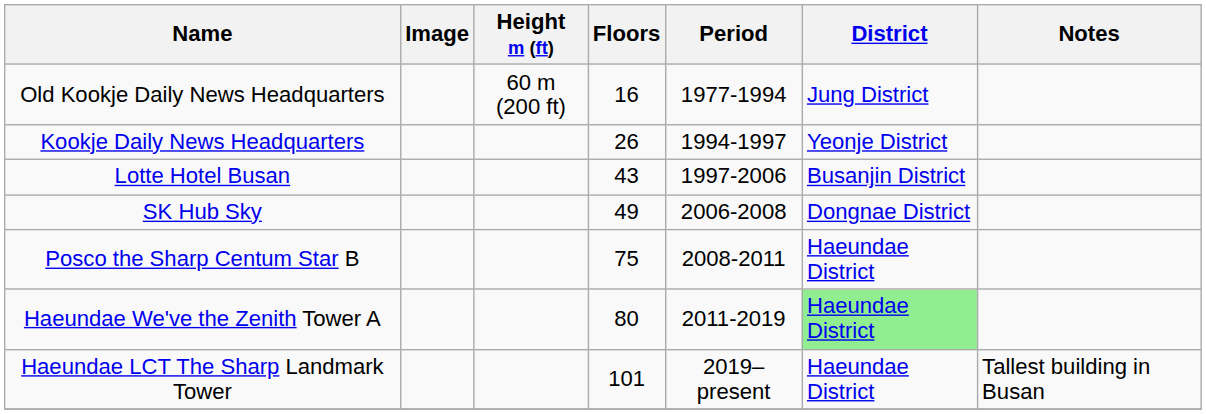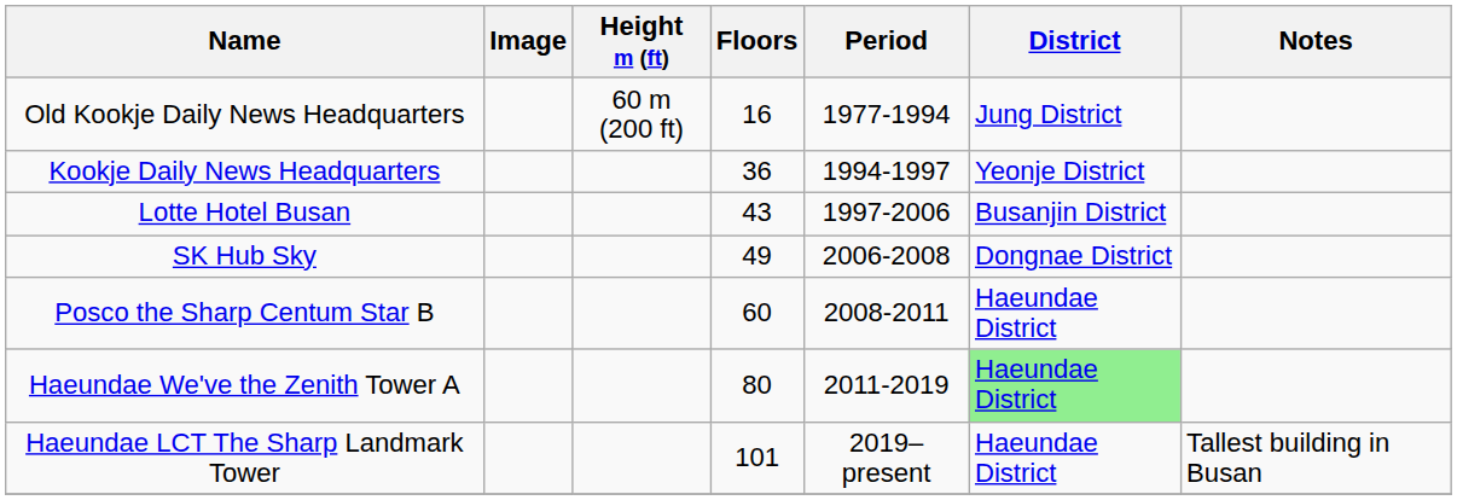 <table class="wikitable sortable">
 <tr>
 <th>Name</th>
 <th class="unsortable">Image</th>
 <th width="75px">Height<br><small><a href='#'>m</a> (<a href='#'>ft</a>)</small></th>
 <th>Floors</th>
 <th>Period</th>
 <th><a href='#'>District</a></th>
 <th class="unsortable">Notes</th>
 </tr>
 <tr>
 <td align="center">Old Kookje Daily News Headquarters</td>
 <td></td>
 <td align="center">60 m<br> (200 ft)</td>
 <td align="center">16</td>
 <td align="center">1977-1994</td>
 <td><a href='#'>Jung District</a></td>
 <td></td>
 </tr>
 <tr>
 <td align="center"><a href='#'>Kookje Daily News Headquarters</a></td>
 <td></td>
 <td align="center"></td>
-<td align="center">26</td>
+<td align="center">36</td>
 <td align="center">1994-1997</td>
 <td><a href='#'>Yeonje District</a></td>
 <td></td>
 </tr>
 <tr>
 <td align="center"><a href='#'>Lotte Hotel Busan</a></td>
 <td></td>
 <td align="center"></td>
 <td align="center">43</td>
 <td align="center">1997-2006</td>
 <td><a href='#'>Busanjin District</a></td>
 <td></td>
 </tr>
 <tr>
 <td align="center"><a href='#'>SK Hub Sky</a></td>
 <td></td>
 <td align="center"></td>
 <td align="center">49</td>
 <td align="center">2006-2008</td>
 <td><a href='#'>Dongnae District</a></td>
 <td></td>
 </tr>
 <tr>
 <td align="center"><a href='#'>Posco the Sharp Centum Star</a> B</td>
 <td></td>
 <td align="center"></td>
-<td align="center">75</td>
+<td align="center">60</td>
 <td align="center">2008-2011</td>
 <td><a href='#'>Haeundae District</a></td>
 <td></td>
 </tr>
 <tr>
 <td align="center"><a href='#'>Haeundae We've the Zenith</a> Tower A</td>
 <td></td>
 <td align="center"></td>
 <td align="center">80</td>
 <td align="center">2011-2019</td>
 <td style="background: lightgreen;"><a href='#'>Haeundae District</a></td>
 <td></td>
 </tr>
 <tr>
 <td align="center"><a href='#'>Haeundae LCT The Sharp</a> Landmark Tower</td>
 <td></td>
 <td align="center"></td>
 <td align="center">101</td>
 <td align="center">2019–present</td>
 <td><a href='#'>Haeundae District</a></td>
 <td>Tallest building in Busan</td>
 </tr>
 <tr>
 </tr>
 </table>
